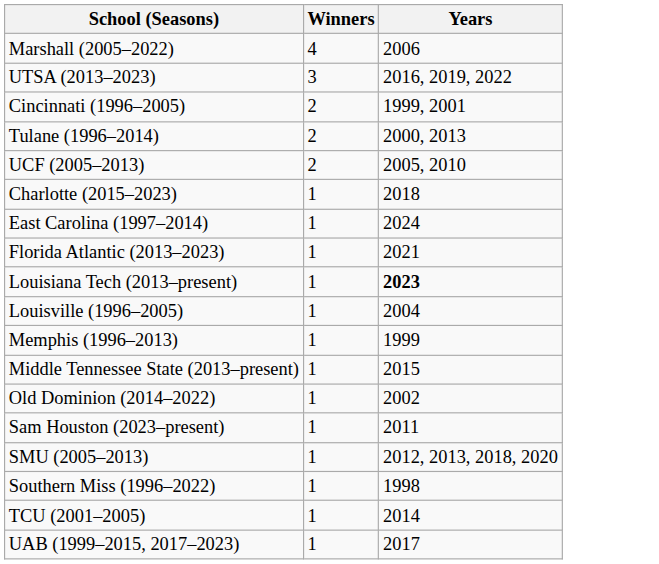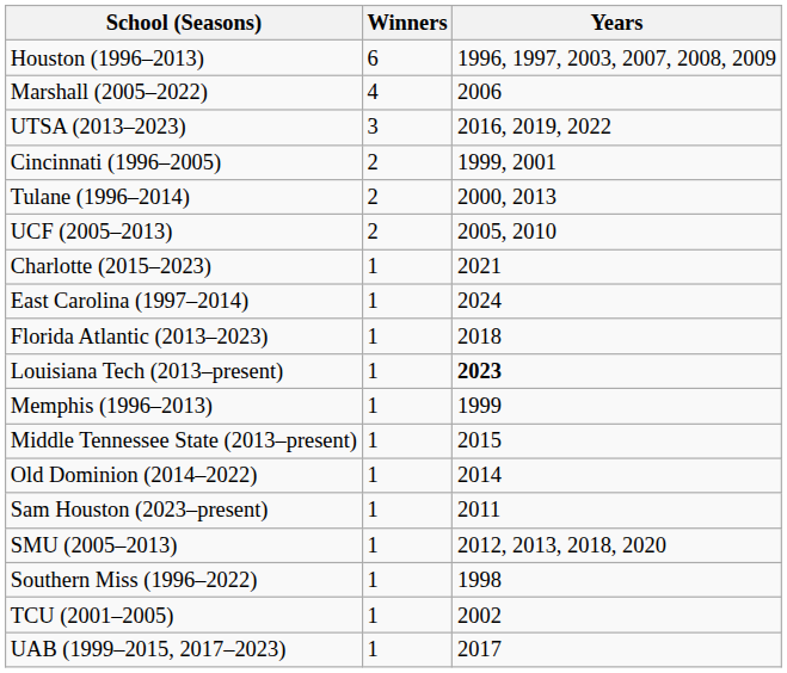 <table class="wikitable">
 <tr>
 <th>School (Seasons)</th>
 <th>Winners</th>
 <th>Years</th>
+</tr>
+<tr>
+<td>Houston (1996–2013)</td>
+<td>6</td>
+<td>1996, 1997, 2003, 2007, 2008, 2009</td>
 </tr>
 <tr>
 <td>Marshall (2005–2022)</td>
 <td>4</td>
 <td>2006</td>
 </tr>
 <tr>
 <td>UTSA (2013–2023)</td>
 <td>3</td>
 <td>2016, 2019, 2022</td>
 </tr>
 <tr>
 <td>Cincinnati (1996–2005)</td>
 <td>2</td>
 <td>1999, 2001</td>
 </tr>
 <tr>
 <td>Tulane (1996–2014)</td>
 <td>2</td>
 <td>2000, 2013</td>
 </tr>
 <tr>
 <td>UCF (2005–2013)</td>
 <td>2</td>
 <td>2005, 2010</td>
 </tr>
 <tr>
 <td>Charlotte (2015–2023)</td>
 <td>1</td>
-<td>2018</td>
+<td>2021</td>
 </tr>
 <tr>
 <td>East Carolina (1997–2014)</td>
 <td>1</td>
 <td>2024</td>
 </tr>
 <tr>
 <td>Florida Atlantic (2013–2023)</td>
 <td>1</td>
-<td>2021</td>
+<td>2018</td>
 </tr>
 <tr>
 <td>Louisiana Tech (2013–present)</td>
 <td>1</td>
 <td><strong>2023</strong></td>
-</tr>
-<tr>
-<td>Louisville (1996–2005)</td>
-<td>1</td>
-<td>2004</td>
 </tr>
 <tr>
 <td>Memphis (1996–2013)</td>
 <td>1</td>
 <td>1999</td>
 </tr>
 <tr>
 <td>Middle Tennessee State (2013–present)</td>
 <td>1</td>
 <td>2015</td>
 </tr>
 <tr>
 <td>Old Dominion (2014–2022)</td>
 <td>1</td>
-<td>2002</td>
+<td>2014</td>
 </tr>
 <tr>
 <td>Sam Houston (2023–present)</td>
 <td>1</td>
 <td>2011</td>
 </tr>
 <tr>
 <td>SMU (2005–2013)</td>
 <td>1</td>
 <td>2012, 2013, 2018, 2020</td>
 </tr>
 <tr>
 <td>Southern Miss (1996–2022)</td>
 <td>1</td>
 <td>1998</td>
 </tr>
 <tr>
 <td>TCU (2001–2005)</td>
 <td>1</td>
-<td>2014</td>
+<td>2002</td>
 </tr>
 <tr>
 <td>UAB (1999–2015, 2017–2023)</td>
 <td>1</td>
 <td>2017</td>
 </tr>
 </table>
